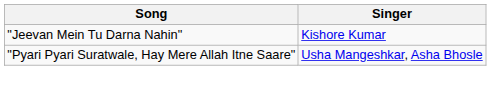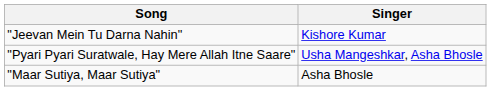 <table class="wikitable">
 <tr>
 <th>Song</th>
 <th>Singer</th>
 </tr>
 <tr>
 <td>"Jeevan Mein Tu Darna Nahin"</td>
 <td><a href='#'>Kishore Kumar</a></td>
 </tr>
 <tr>
 <td>"Pyari Pyari Suratwale, Hay Mere Allah Itne Saare"</td>
 <td><a href='#'>Usha Mangeshkar</a>, <a href='#'>Asha Bhosle</a></td>
 </tr>
+<tr>
+<td>"Maar Sutiya, Maar Sutiya"</td>
+<td>Asha Bhosle</td>
+</tr>
 </table>
